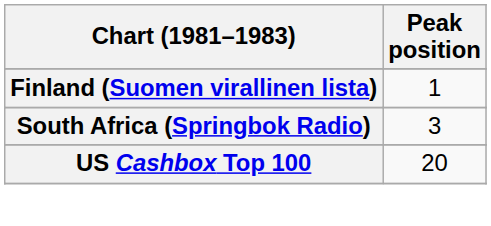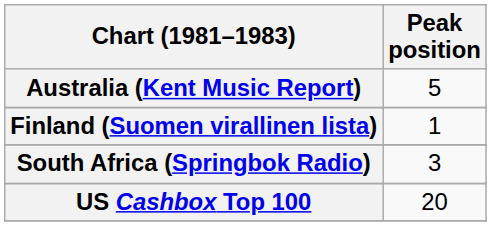 <table class="wikitable sortable plainrowheaders" style="text-align:center">
 <tr>
 <th scope="col">Chart (1981–1983)</th>
 <th scope="col">Peak<br>position</th>
+</tr>
+<tr>
+<th scope="row">Australia (<a href='#'>Kent Music Report</a>)</th>
+<td>5</td>
 </tr>
 <tr>
 </tr>
 <tr>
 </tr>
 <tr>
 </tr>
 <tr>
 <th scope="row">Finland (<a href='#'>Suomen virallinen lista</a>)</th>
 <td>1</td>
 </tr>
 <tr>
 </tr>
 <tr>
 </tr>
 <tr>
 </tr>
 <tr>
 </tr>
 <tr>
 </tr>
 <tr>
 <th scope="row">South Africa (<a href='#'>Springbok Radio</a>)</th>
 <td>3</td>
 </tr>
 <tr>
 </tr>
 <tr>
 </tr>
 <tr>
 </tr>
 <tr>
 </tr>
 <tr>
 <th scope="row">US <a href='#'><em>Cashbox</em> Top 100</a></th>
 <td align="center">20</td>
 </tr>
 <tr>
 </tr>
 <tr>
 </tr>
 </table>
